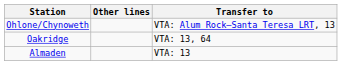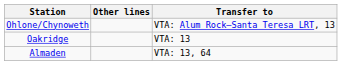 <table class="wikitable" style="text-align:center">
 <tr>
 <th>Station</th>
 <th>Other lines</th>
 <th>Transfer to</th>
 </tr>
 <tr>
 <td><a href='#'>Ohlone/Chynoweth</a></td>
 <td></td>
 <td style="text-align:left">VTA: <a href='#'>Alum Rock–Santa Teresa LRT</a>, 13</td>
 </tr>
 <tr>
 <td><a href='#'>Oakridge</a></td>
 <td></td>
-<td style="text-align:left">VTA: 13, 64</td>
+<td style="text-align:left">VTA: 13</td>
 </tr>
 <tr>
 <td><a href='#'>Almaden</a></td>
 <td></td>
-<td style="text-align:left">VTA: 13</td>
+<td style="text-align:left">VTA: 13, 64</td>
 </tr>
 </table>
